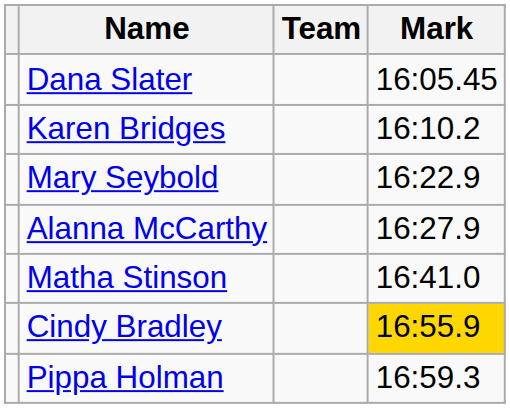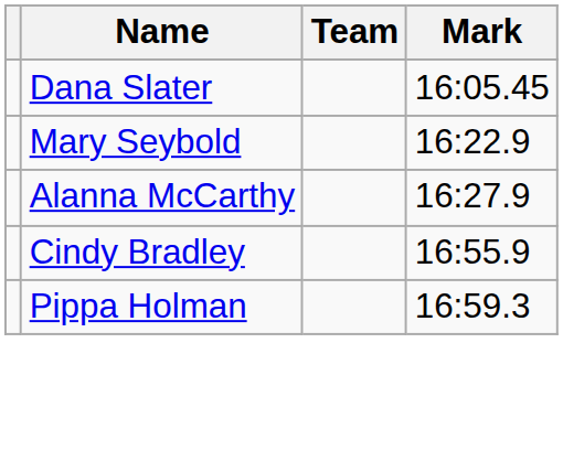 <table class=wikitable>
 <tr>
 <th></th>
 <th>Name</th>
 <th>Team</th>
 <th>Mark</th>
 </tr>
 <tr>
 <td></td>
 <td><a href='#'>Dana Slater</a></td>
 <td></td>
 <td>16:05.45</td>
 </tr>
 <tr>
 <td></td>
-<td><a href='#'>Karen Bridges</a></td>
-<td></td>
-<td>16:10.2</td>
-</tr>
-<tr>
-<td></td>
 <td><a href='#'>Mary Seybold</a></td>
 <td></td>
 <td>16:22.9</td>
 </tr>
 <tr>
 <td></td>
 <td><a href='#'>Alanna McCarthy</a></td>
 <td></td>
 <td>16:27.9</td>
 </tr>
 <tr>
 <td></td>
-<td><a href='#'>Matha Stinson</a></td>
-<td></td>
-<td>16:41.0</td>
-</tr>
-<tr>
-<td></td>
 <td><a href='#'>Cindy Bradley</a></td>
 <td></td>
-<td style="background: gold;">16:55.9</td>
+<td>16:55.9</td>
 </tr>
 <tr>
 <td></td>
 <td><a href='#'>Pippa Holman</a></td>
 <td></td>
 <td>16:59.3</td>
 </tr>
 </table>
